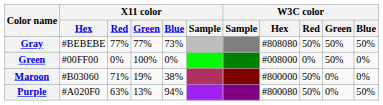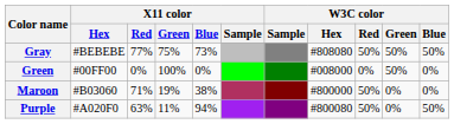 <table class="wikitable">
 <tr>
 <th rowspan="2">Color name</th>
 <th colspan="5">X11 color</th>
 <th colspan="5">W3C color</th>
 </tr>
 <tr>
 <th><a href='#'>Hex</a></th>
 <th><a href='#'>Red</a></th>
 <th><a href='#'>Green</a></th>
 <th><a href='#'>Blue</a></th>
 <th>Sample</th>
 <th>Sample</th>
 <th>Hex</th>
 <th>Red</th>
 <th>Green</th>
 <th>Blue</th>
 </tr>
 <tr>
 <th><a href='#'>Gray</a></th>
 <td>#BEBEBE</td>
 <td>77%</td>
-<td>77%</td>
+<td>75%</td>
 <td>73%</td>
 <td style="background:#BEBEBE;"> </td>
 <td style="background:grey;"> </td>
 <td>#808080</td>
 <td>50%</td>
 <td>50%</td>
 <td>50%</td>
 </tr>
 <tr>
 <th><a href='#'>Green</a></th>
 <td>#00FF00</td>
 <td>0%</td>
 <td>100%</td>
 <td>0%</td>
 <td style="background:#0F0;"> </td>
 <td style="background:green;"> </td>
 <td>#008000</td>
 <td>0%</td>
 <td>50%</td>
 <td>0%</td>
 </tr>
 <tr>
 <th><a href='#'>Maroon</a></th>
 <td>#B03060</td>
 <td>71%</td>
 <td>19%</td>
 <td>38%</td>
 <td style="background:#B03060;"> </td>
 <td style="background:#800000;"> </td>
 <td>#800000</td>
 <td>50%</td>
 <td>0%</td>
 <td>0%</td>
 </tr>
 <tr>
 <th><a href='#'>Purple</a></th>
 <td>#A020F0</td>
 <td>63%</td>
-<td>13%</td>
+<td>11%</td>
 <td>94%</td>
 <td style="background:#A020F0;"> </td>
 <td style="background:#800080;"> </td>
 <td>#800080</td>
 <td>50%</td>
 <td>0%</td>
 <td>50%</td>
 </tr>
 </table>
